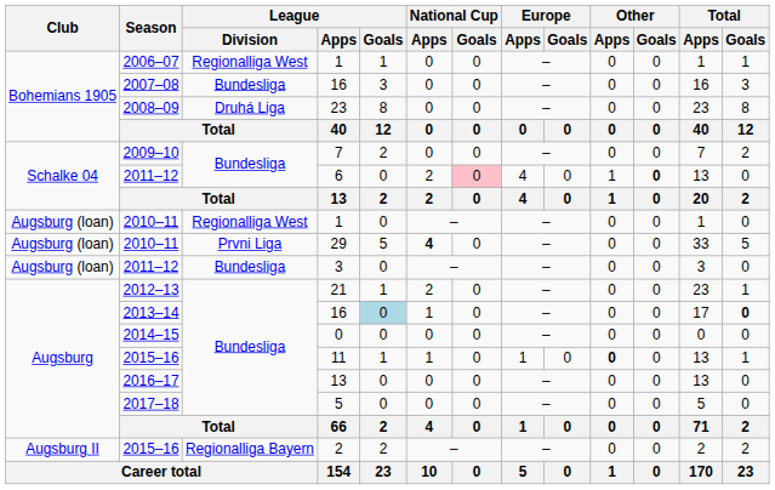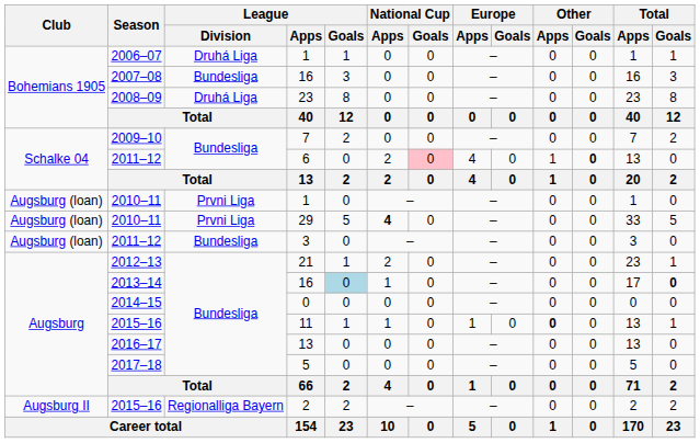 <table class="wikitable" style="text-align:center">
 <tr>
 <th rowspan="2">Club</th>
 <th rowspan="2">Season</th>
 <th colspan="3">League</th>
 <th colspan="2">National Cup</th>
 <th colspan="2">Europe</th>
 <th colspan="2">Other</th>
 <th colspan="2">Total</th>
 </tr>
 <tr>
 <th>Division</th>
 <th>Apps</th>
 <th>Goals</th>
 <th>Apps</th>
 <th>Goals</th>
 <th>Apps</th>
 <th>Goals</th>
 <th>Apps</th>
 <th>Goals</th>
 <th>Apps</th>
 <th>Goals</th>
 </tr>
 <tr>
 <td rowspan="4"><a href='#'>Bohemians 1905</a></td>
 <td><a href='#'>2006–07</a></td>
-<td><a href='#'>Regionalliga West</a></td>
+<td><a href='#'>Druhá Liga</a></td>
 <td>1</td>
 <td>1</td>
 <td>0</td>
 <td>0</td>
 <td colspan="2">–</td>
 <td>0</td>
 <td>0</td>
 <td>1</td>
 <td>1</td>
 </tr>
 <tr>
 <td><a href='#'>2007–08</a></td>
 <td><a href='#'>Bundesliga</a></td>
 <td>16</td>
 <td>3</td>
 <td>0</td>
 <td>0</td>
 <td colspan="2">–</td>
 <td>0</td>
 <td>0</td>
 <td>16</td>
 <td>3</td>
 </tr>
 <tr>
 <td><a href='#'>2008–09</a></td>
 <td><a href='#'>Druhá Liga</a></td>
 <td>23</td>
 <td>8</td>
 <td>0</td>
 <td>0</td>
 <td colspan="2">–</td>
 <td>0</td>
 <td>0</td>
 <td>23</td>
 <td>8</td>
 </tr>
 <tr>
 <th colspan="2">Total</th>
 <th>40</th>
 <th>12</th>
 <th>0</th>
 <th>0</th>
 <th>0</th>
 <th>0</th>
 <th>0</th>
 <th>0</th>
 <th>40</th>
 <th>12</th>
 </tr>
 <tr>
 <td rowspan="3"><a href='#'>Schalke 04</a></td>
 <td><a href='#'>2009–10</a></td>
 <td rowspan="2"><a href='#'>Bundesliga</a></td>
 <td>7</td>
 <td>2</td>
 <td>0</td>
 <td>0</td>
 <td colspan="2">–</td>
 <td>0</td>
 <td>0</td>
 <td>7</td>
 <td>2</td>
 </tr>
 <tr>
 <td><a href='#'>2011–12</a></td>
 <td>6</td>
 <td>0</td>
 <td>2</td>
 <td style="background: pink;">0</td>
 <td>4</td>
 <td>0</td>
 <td>1</td>
 <td><strong>0</strong></td>
 <td>13</td>
 <td>0</td>
 </tr>
 <tr>
 <th colspan="2">Total</th>
 <th>13</th>
 <th>2</th>
 <th>2</th>
 <th>0</th>
 <th>4</th>
 <th>0</th>
 <th>1</th>
 <th>0</th>
 <th>20</th>
 <th>2</th>
 </tr>
 <tr>
 <td><a href='#'>Augsburg</a> (loan)</td>
 <td><a href='#'>2010–11</a></td>
-<td><a href='#'>Regionalliga West</a></td>
+<td><a href='#'>Prvni Liga</a></td>
 <td>1</td>
 <td>0</td>
 <td colspan="2">–</td>
 <td colspan="2">–</td>
 <td>0</td>
 <td>0</td>
 <td>1</td>
 <td>0</td>
 </tr>
 <tr>
 <td><a href='#'>Augsburg</a> (loan)</td>
 <td><a href='#'>2010–11</a></td>
 <td><a href='#'>Prvni Liga</a></td>
 <td>29</td>
 <td>5</td>
 <td><strong>4</strong></td>
 <td>0</td>
 <td colspan="2">–</td>
 <td>0</td>
 <td>0</td>
 <td>33</td>
 <td>5</td>
 </tr>
 <tr>
 <td><a href='#'>Augsburg</a> (loan)</td>
 <td><a href='#'>2011–12</a></td>
 <td><a href='#'>Bundesliga</a></td>
 <td>3</td>
 <td>0</td>
 <td colspan="2">–</td>
 <td colspan="2">–</td>
 <td>0</td>
 <td>0</td>
 <td>3</td>
 <td>0</td>
 </tr>
 <tr>
 <td rowspan="7"><a href='#'>Augsburg</a></td>
 <td><a href='#'>2012–13</a></td>
 <td rowspan="6"><a href='#'>Bundesliga</a></td>
 <td>21</td>
 <td>1</td>
 <td>2</td>
 <td>0</td>
 <td colspan="2">–</td>
 <td>0</td>
 <td>0</td>
 <td>23</td>
 <td>1</td>
 </tr>
 <tr>
 <td><a href='#'>2013–14</a></td>
 <td>16</td>
 <td style="background: lightblue;">0</td>
 <td>1</td>
 <td>0</td>
 <td colspan="2">–</td>
 <td>0</td>
 <td>0</td>
 <td>17</td>
 <td><strong>0</strong></td>
 </tr>
 <tr>
 <td><a href='#'>2014–15</a></td>
 <td>0</td>
 <td>0</td>
 <td>0</td>
 <td>0</td>
 <td colspan="2">–</td>
 <td>0</td>
 <td>0</td>
 <td>0</td>
 <td>0</td>
 </tr>
 <tr>
 <td><a href='#'>2015–16</a></td>
 <td>11</td>
 <td>1</td>
 <td>1</td>
 <td>0</td>
 <td>1</td>
 <td>0</td>
 <td><strong>0</strong></td>
 <td>0</td>
 <td>13</td>
 <td>1</td>
 </tr>
 <tr>
 <td><a href='#'>2016–17</a></td>
 <td>13</td>
 <td>0</td>
 <td>0</td>
 <td>0</td>
 <td colspan="2">–</td>
 <td>0</td>
 <td>0</td>
 <td>13</td>
 <td>0</td>
 </tr>
 <tr>
 <td><a href='#'>2017–18</a></td>
 <td>5</td>
 <td>0</td>
 <td>0</td>
 <td>0</td>
 <td colspan="2">–</td>
 <td>0</td>
 <td>0</td>
 <td>5</td>
 <td>0</td>
 </tr>
 <tr>
 <th colspan="2">Total</th>
 <th>66</th>
 <th>2</th>
 <th>4</th>
 <th>0</th>
 <th>1</th>
 <th>0</th>
 <th>0</th>
 <th>0</th>
 <th>71</th>
 <th>2</th>
 </tr>
 <tr>
 <td><a href='#'>Augsburg II</a></td>
 <td><a href='#'>2015–16</a></td>
 <td><a href='#'>Regionalliga Bayern</a></td>
 <td>2</td>
 <td>2</td>
 <td colspan="2">–</td>
 <td colspan="2">–</td>
 <td>0</td>
 <td>0</td>
 <td>2</td>
 <td>2</td>
 </tr>
 <tr>
 <th colspan="3">Career total</th>
 <th>154</th>
 <th>23</th>
 <th>10</th>
 <th>0</th>
 <th>5</th>
 <th>0</th>
 <th>1</th>
 <th>0</th>
 <th>170</th>
 <th>23</th>
 </tr>
 </table>
